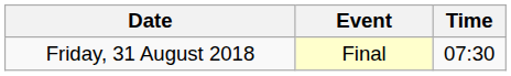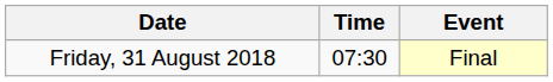 <table class = "wikitable" style="text-align:center;">
 <tr>
 <th width=220>Date</th>
+<th width=50>Time</th>
 <th width=100>Event</th>
-<th width=50>Time</th>
 </tr>
 <tr>
 <td>Friday, 31 August 2018</td>
+<td>07:30</td>
 <td bgcolor=ffffcc>Final</td>
-<td>07:30</td>
 </tr>
 </table>
